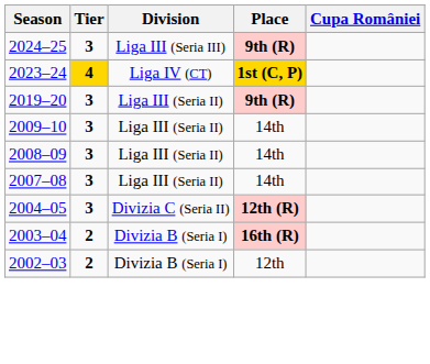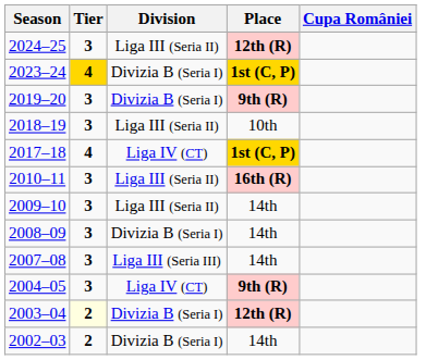 <table class="wikitable" style="text-align:center; font-size:90%">
 <tr>
 <th>Season</th>
 <th>Tier</th>
 <th>Division</th>
 <th>Place</th>
 <th><a href='#'>Cupa României</a></th>
 </tr>
 <tr>
 <td><a href='#'>2024–25</a></td>
 <td><strong>3</strong></td>
-<td><a href='#'>Liga III</a> <small>(Seria III)</small></td>
-<td align=center bgcolor=#FFCCCC><strong>9th (R)</strong></td>
+<td>Liga III <small>(Seria II)</small></td>
+<td align=center bgcolor=#FFCCCC><strong>12th (R)</strong></td>
 <td></td>
 </tr>
 <tr>
 <td><a href='#'>2023–24</a></td>
 <td style="background: gold;"><strong>4</strong></td>
-<td><a href='#'>Liga IV</a> <small>(<a href='#'>CT</a>)</small></td>
+<td>Divizia B <small>(Seria I)</small></td>
 <td align=center bgcolor=gold><strong>1st</strong> <strong>(C, P)</strong></td>
 <td></td>
 </tr>
 <tr>
 <td><a href='#'>2019–20</a></td>
 <td><strong>3</strong></td>
+<td><a href='#'>Divizia B</a> <small>(Seria I)</small></td>
+<td align=center bgcolor=#FFCCCC><strong>9th (R)</strong></td>
+<td></td>
+</tr>
+<tr>
+<td><a href='#'>2018–19</a></td>
+<td><strong>3</strong></td>
+<td>Liga III <small>(Seria II)</small></td>
+<td>10th</td>
+<td></td>
+</tr>
+<tr>
+<td><a href='#'>2017–18</a></td>
+<td><strong>4</strong></td>
+<td><a href='#'>Liga IV</a> <small>(<a href='#'>CT</a>)</small></td>
+<td align=center bgcolor=gold><strong>1st</strong> <strong>(C, P)</strong></td>
+<td></td>
+</tr>
+<tr>
+<td><a href='#'>2010–11</a></td>
+<td><strong>3</strong></td>
 <td><a href='#'>Liga III</a> <small>(Seria II)</small></td>
-<td align=center bgcolor=#FFCCCC><strong>9th (R)</strong></td>
+<td align=center bgcolor=#FFCCCC><strong>16th (R)</strong></td>
 <td></td>
 </tr>
 <tr>
 <td><a href='#'>2009–10</a></td>
 <td><strong>3</strong></td>
 <td>Liga III <small>(Seria II)</small></td>
 <td>14th</td>
 <td></td>
 </tr>
 <tr>
 <td><a href='#'>2008–09</a></td>
 <td><strong>3</strong></td>
-<td>Liga III <small>(Seria II)</small></td>
+<td>Divizia B <small>(Seria I)</small></td>
 <td>14th</td>
 <td></td>
 </tr>
 <tr>
 <td><a href='#'>2007–08</a></td>
 <td><strong>3</strong></td>
-<td>Liga III <small>(Seria II)</small></td>
+<td><a href='#'>Liga III</a> <small>(Seria III)</small></td>
 <td>14th</td>
 <td></td>
 </tr>
 <tr>
 <td><a href='#'>2004–05</a></td>
 <td><strong>3</strong></td>
-<td><a href='#'>Divizia C</a> <small>(Seria II)</small></td>
-<td align=center bgcolor=#FFCCCC><strong>12th (R)</strong></td>
+<td><a href='#'>Liga IV</a> <small>(<a href='#'>CT</a>)</small></td>
+<td align=center bgcolor=#FFCCCC><strong>9th (R)</strong></td>
 <td></td>
 </tr>
 <tr>
 <td><a href='#'>2003–04</a></td>
-<td><strong>2</strong></td>
+<td style="background: lightyellow;"><strong>2</strong></td>
 <td><a href='#'>Divizia B</a> <small>(Seria I)</small></td>
-<td align=center bgcolor=#FFCCCC><strong>16th (R)</strong></td>
+<td align=center bgcolor=#FFCCCC><strong>12th (R)</strong></td>
 <td></td>
 </tr>
 <tr>
 <td><a href='#'>2002–03</a></td>
 <td><strong>2</strong></td>
 <td>Divizia B <small>(Seria I)</small></td>
-<td>12th</td>
+<td>14th</td>
 <td></td>
 </tr>
 </table>
